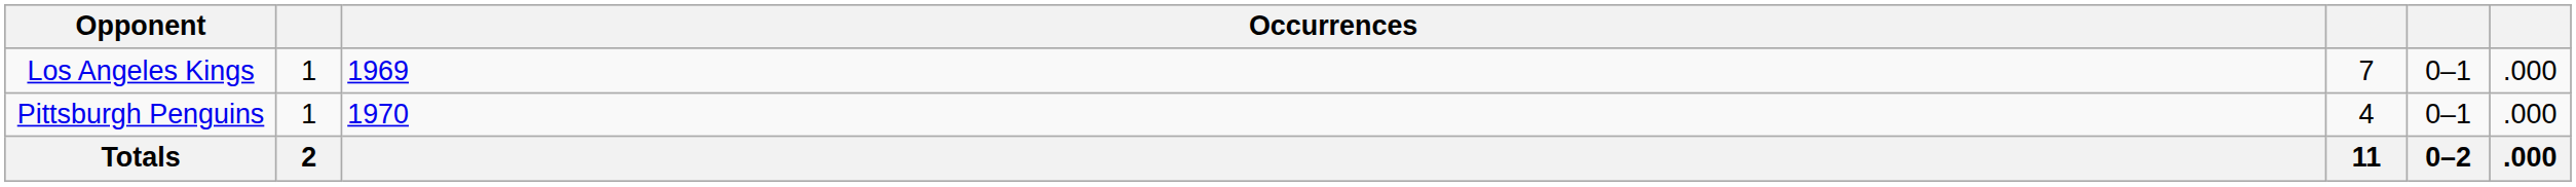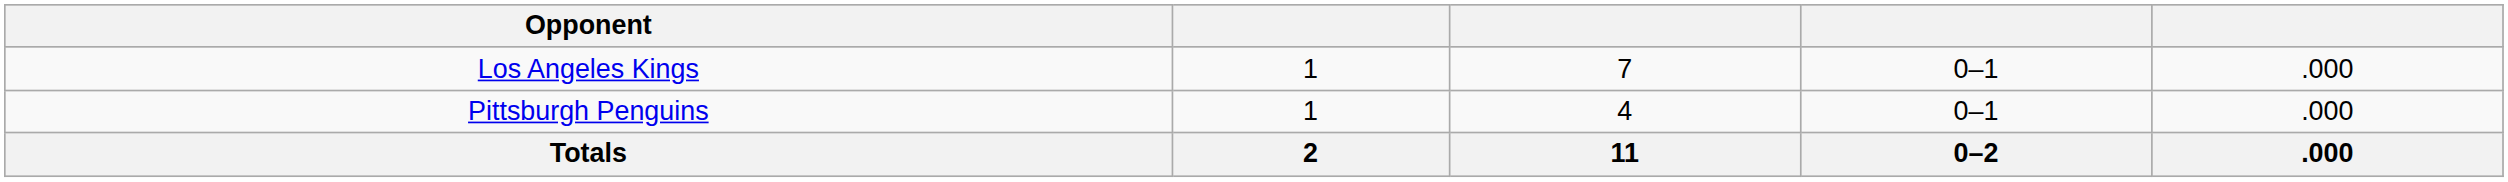 <table class="wikitable sortable" style="text-align: center; width: 75%;">
 <tr>
 <th width="150">Opponent</th>
 <th width="30"></th>
-<th>Occurrences</th>
 <th width="40"></th>
 <th width="40"></th>
 <th width="40"></th>
 </tr>
 <tr>
 <td><a href='#'>Los Angeles Kings</a></td>
 <td>1</td>
-<td align=left><a href='#'>1969</a></td>
 <td>7</td>
 <td>0–1</td>
 <td>.000</td>
 </tr>
 <tr>
 <td><a href='#'>Pittsburgh Penguins</a></td>
 <td>1</td>
-<td align=left><a href='#'>1970</a></td>
 <td>4</td>
 <td>0–1</td>
 <td>.000</td>
 </tr>
 <tr>
 <th width="150">Totals</th>
 <th width="30">2</th>
-<th></th>
 <th width="40">11</th>
 <th width="40">0–2</th>
 <th width="40">.000</th>
 </tr>
 </table>
